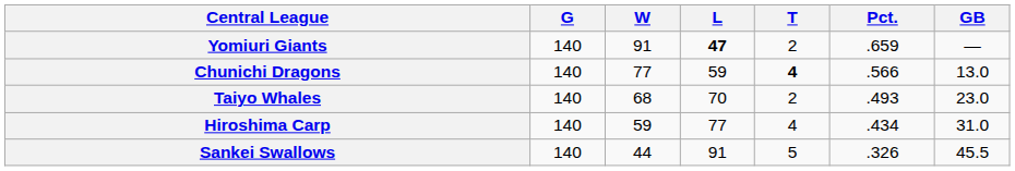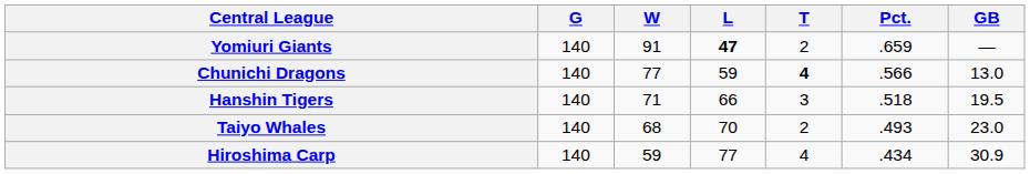 <table class="wikitable plainrowheaders" width="60%" style="text-align:center;">
 <tr>
 <th scope="col" width="35%"><a href='#'>Central League</a></th>
 <th scope="col" width="5%"><a href='#'>G</a></th>
 <th scope="col" width="5%"><a href='#'>W</a></th>
 <th scope="col" width="5%"><a href='#'>L</a></th>
 <th scope="col" width="5%"><a href='#'>T</a></th>
 <th scope="col" width="7%"><a href='#'>Pct.</a></th>
 <th scope="col" width="5%"><a href='#'>GB</a></th>
 </tr>
 <tr>
 <th scope="row" style="text-align:center;"><a href='#'>Yomiuri Giants</a></th>
 <td>140</td>
 <td>91</td>
 <td><strong>47</strong></td>
 <td>2</td>
 <td>.659</td>
 <td>—</td>
 </tr>
 <tr>
 <th scope="row" style="text-align:center;"><a href='#'>Chunichi Dragons</a></th>
 <td>140</td>
 <td>77</td>
 <td>59</td>
 <td><strong>4</strong></td>
 <td>.566</td>
 <td>13.0</td>
 </tr>
 <tr>
+<th scope="row" style="text-align:center;"><a href='#'>Hanshin Tigers</a></th>
+<td>140</td>
+<td>71</td>
+<td>66</td>
+<td>3</td>
+<td>.518</td>
+<td>19.5</td>
+</tr>
+<tr>
 <th scope="row" style="text-align:center;"><a href='#'>Taiyo Whales</a></th>
 <td>140</td>
 <td>68</td>
 <td>70</td>
 <td>2</td>
 <td>.493</td>
 <td>23.0</td>
 </tr>
 <tr>
 <th scope="row" style="text-align:center;"><a href='#'>Hiroshima Carp</a></th>
 <td>140</td>
 <td>59</td>
 <td>77</td>
 <td>4</td>
 <td>.434</td>
-<td>31.0</td>
-</tr>
-<tr>
-<th scope="row" style="text-align:center;"><a href='#'>Sankei Swallows</a></th>
-<td>140</td>
-<td>44</td>
-<td>91</td>
-<td>5</td>
-<td>.326</td>
-<td>45.5</td>
+<td>30.9</td>
 </tr>
 </table>
